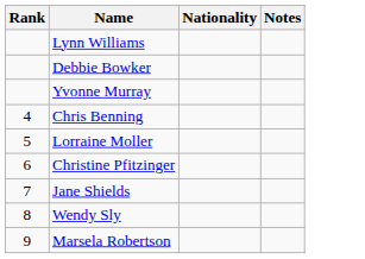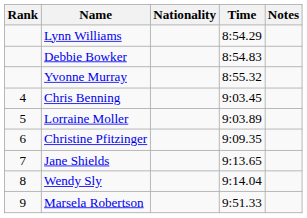 <table class="wikitable sortable" style=" text-align:center">
 <tr>
 <th>Rank</th>
 <th>Name</th>
 <th>Nationality</th>
+<th>Time</th>
 <th>Notes</th>
 </tr>
 <tr>
 <td></td>
 <td align=left><a href='#'>Lynn Williams</a></td>
 <td align=left></td>
+<td>8:54.29</td>
 <td></td>
 </tr>
 <tr>
 <td></td>
 <td align=left><a href='#'>Debbie Bowker</a></td>
 <td align=left></td>
+<td>8:54.83</td>
 <td></td>
 </tr>
 <tr>
 <td></td>
 <td align=left><a href='#'>Yvonne Murray</a></td>
 <td align=left></td>
+<td>8:55.32</td>
 <td></td>
 </tr>
 <tr>
 <td>4</td>
 <td align=left><a href='#'>Chris Benning</a></td>
 <td align=left></td>
+<td>9:03.45</td>
 <td></td>
 </tr>
 <tr>
 <td>5</td>
 <td align=left><a href='#'>Lorraine Moller</a></td>
 <td align=left></td>
+<td>9:03.89</td>
 <td></td>
 </tr>
 <tr>
 <td>6</td>
 <td align=left><a href='#'>Christine Pfitzinger</a></td>
 <td align=left></td>
+<td>9:09.35</td>
 <td></td>
 </tr>
 <tr>
 <td>7</td>
 <td align=left><a href='#'>Jane Shields</a></td>
 <td align=left></td>
+<td>9:13.65</td>
 <td></td>
 </tr>
 <tr>
 <td>8</td>
 <td align=left><a href='#'>Wendy Sly</a></td>
 <td align=left></td>
+<td>9:14.04</td>
 <td></td>
 </tr>
 <tr>
 <td>9</td>
 <td align=left><a href='#'>Marsela Robertson</a></td>
 <td align=left></td>
+<td>9:51.33</td>
 <td></td>
 </tr>
 </table>
